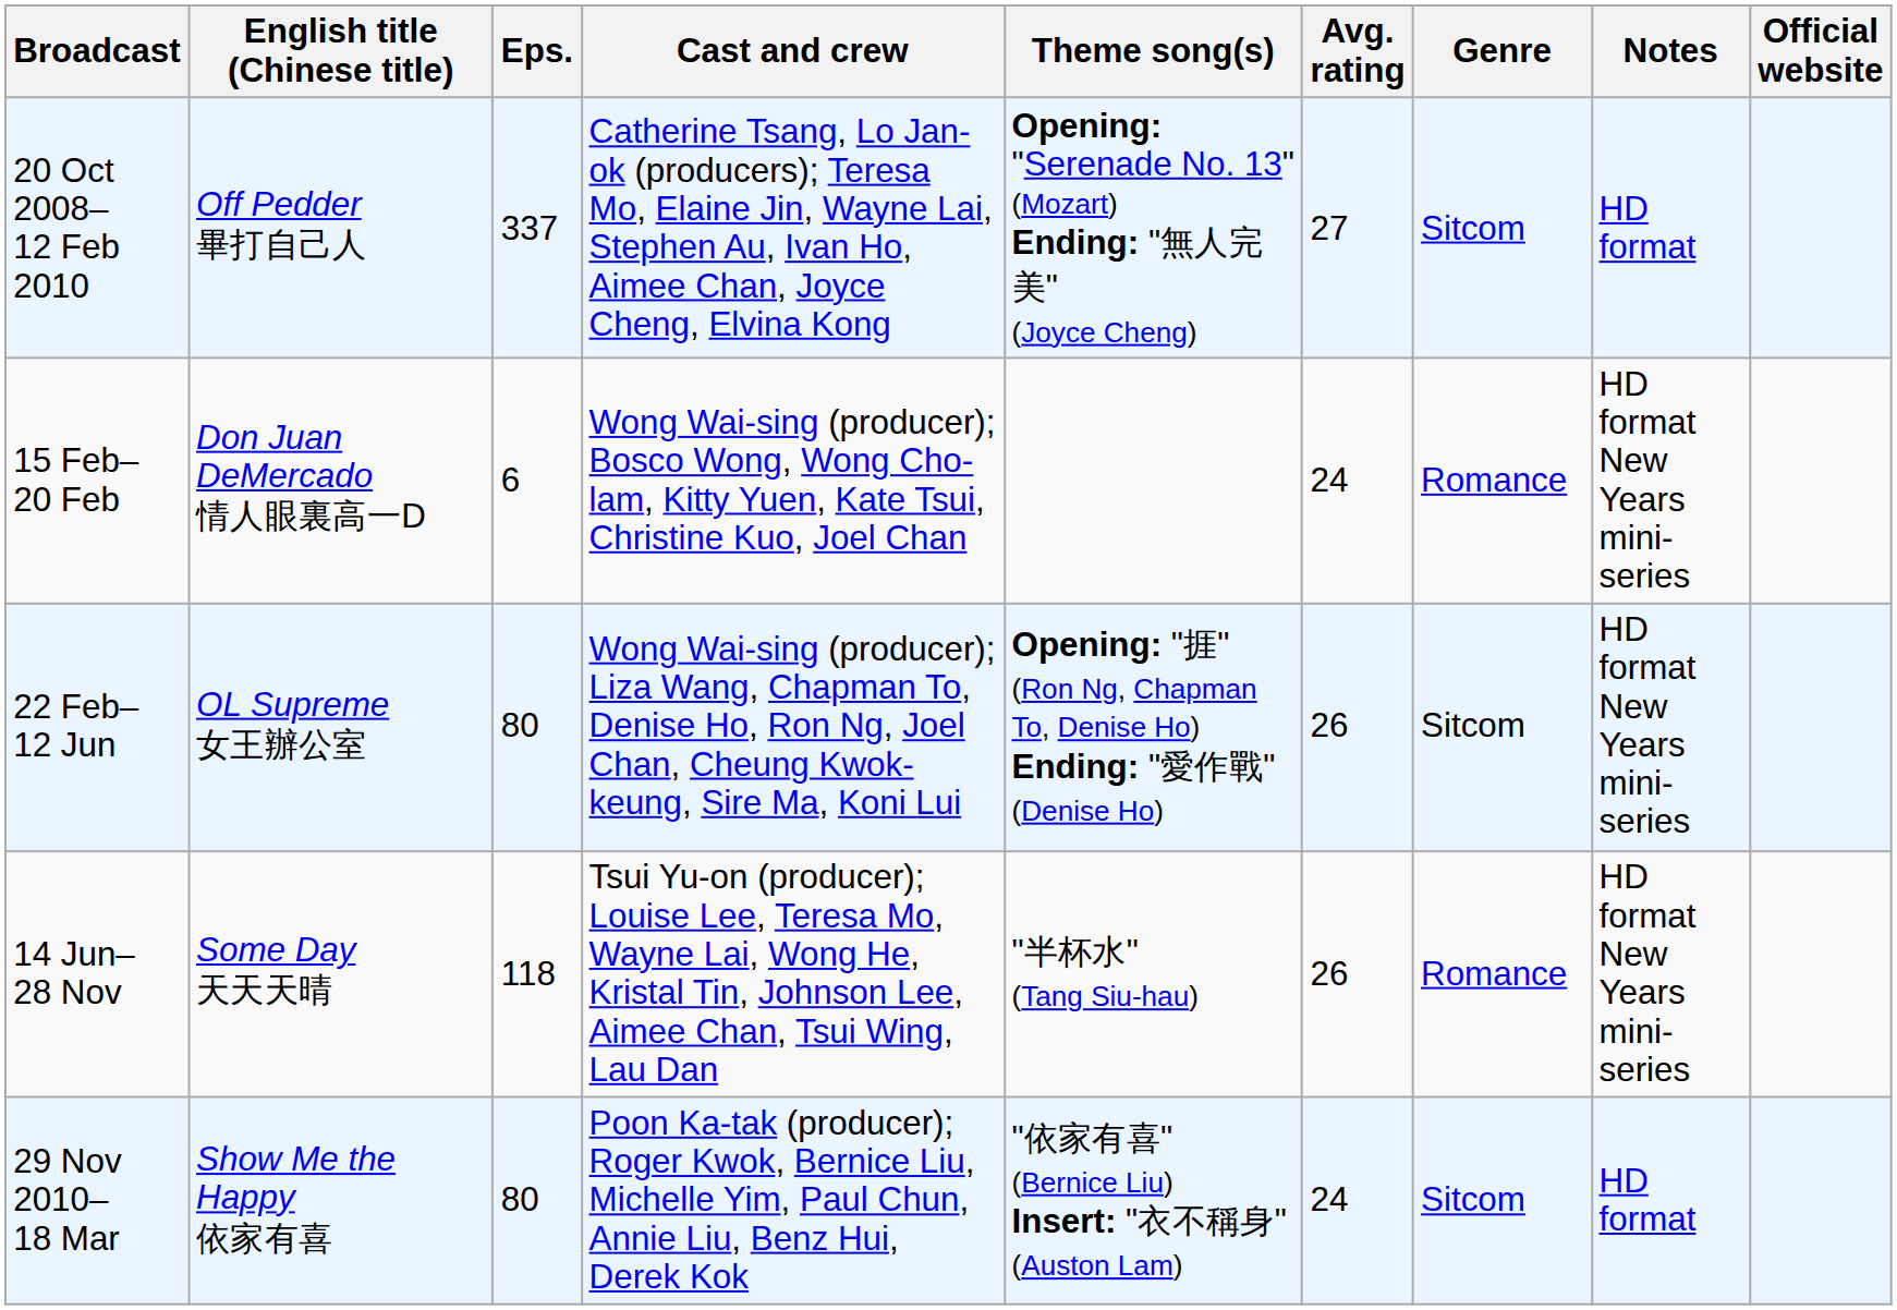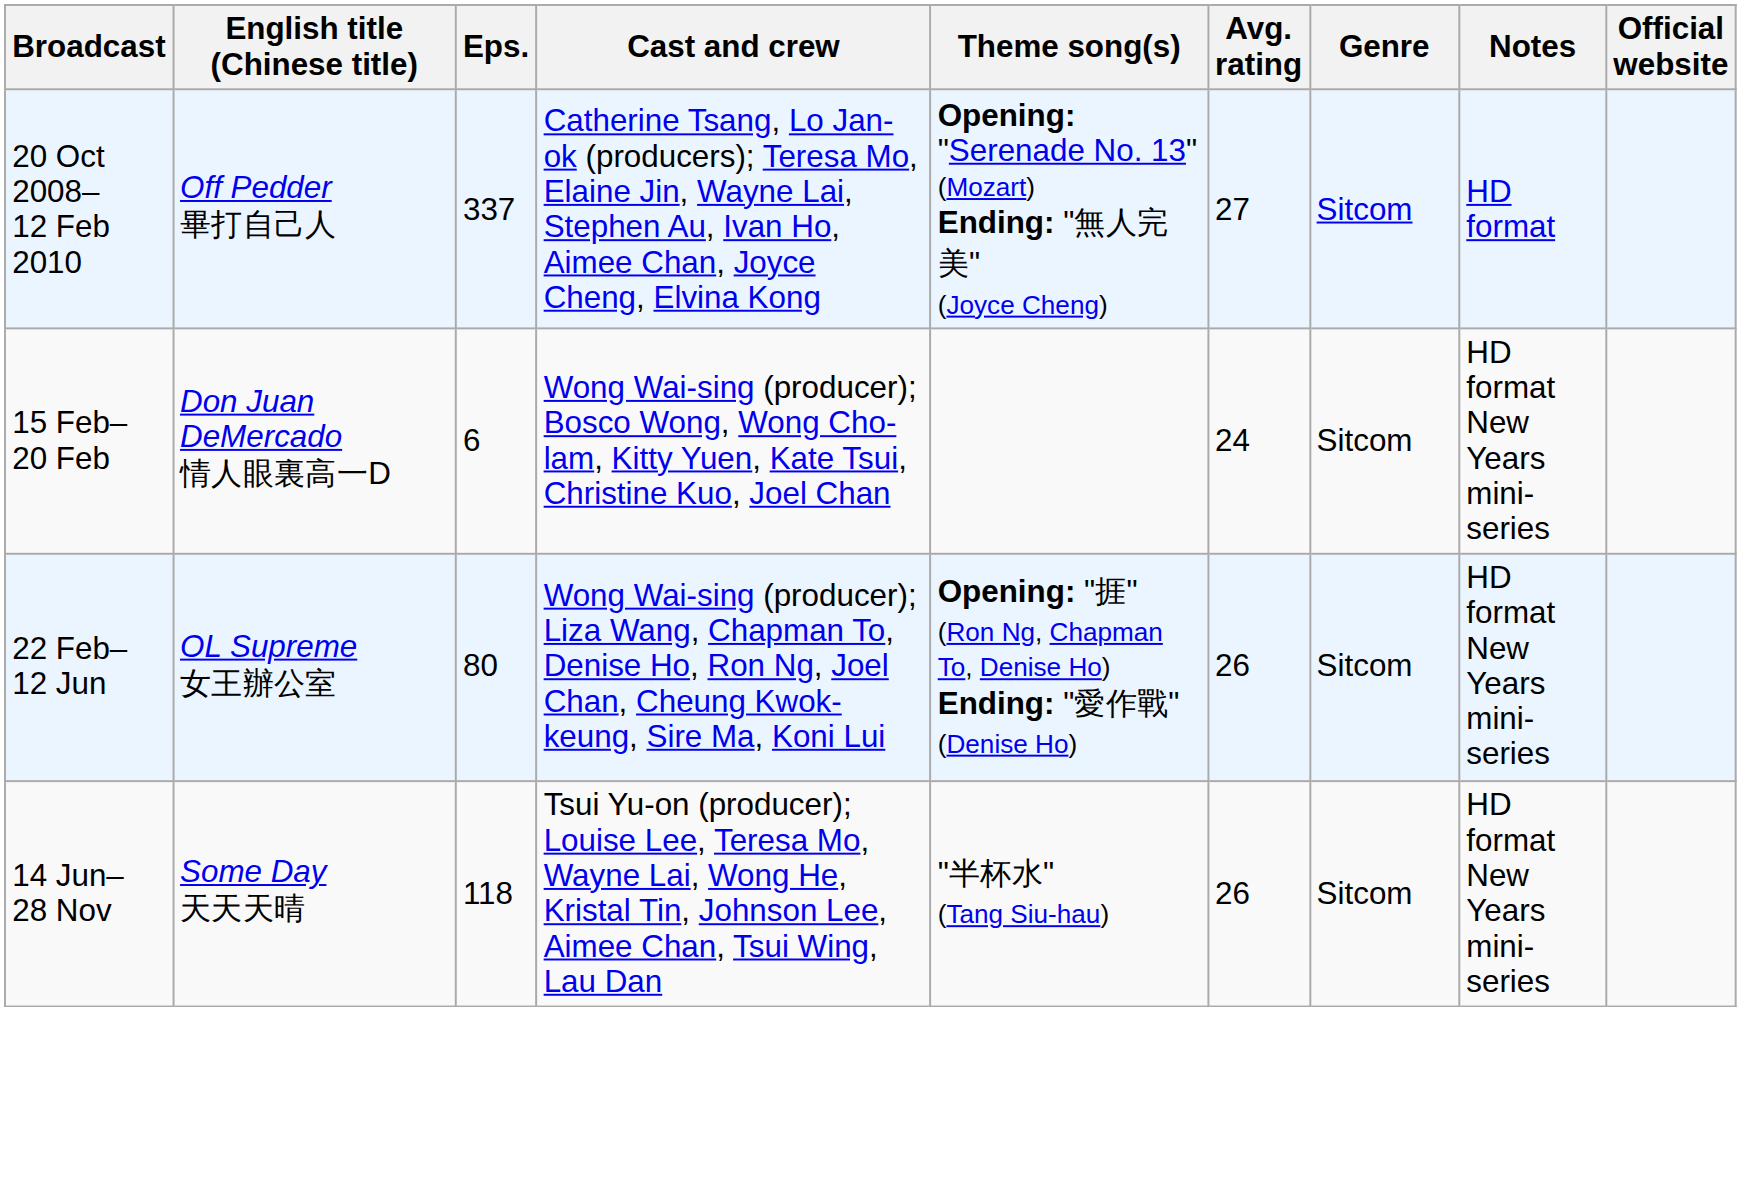 <table class="wikitable" width="100%" style="text-align: left">
 <tr>
 <th align=center width=8% bgcolor="silver">Broadcast</th>
 <th align=center width=20% bgcolor="silver">English title <br> (Chinese title)</th>
 <th align=center width=1% bgcolor="silver">Eps.</th>
 <th align=center width=30% bgcolor="silver">Cast and crew</th>
 <th align=center width=20% bgcolor="silver">Theme song(s)</th>
 <th align=center width=1% bgcolor="silver">Avg. rating</th>
 <th align=center width=10% bgcolor="silver">Genre</th>
 <th align=center width=15% bgcolor="silver">Notes</th>
 <th align=center width=1% bgcolor="silver">Official website</th>
 </tr>
 <tr ---- bgcolor="#ebf5ff">
 <td>20 Oct 2008–<br>12 Feb 2010</td>
 <td><em><a href='#'>Off Pedder</a></em><br>畢打自己人</td>
 <td>337</td>
 <td><a href='#'>Catherine Tsang</a>, <a href='#'>Lo Jan-ok</a> (producers); <a href='#'>Teresa Mo</a>, <a href='#'>Elaine Jin</a>, <a href='#'>Wayne Lai</a>, <a href='#'>Stephen Au</a>, <a href='#'>Ivan Ho</a>, <a href='#'>Aimee Chan</a>, <a href='#'>Joyce Cheng</a>, <a href='#'>Elvina Kong</a></td>
 <td><strong>Opening:</strong> "<a href='#'>Serenade No. 13</a>"<br><small>(<a href='#'>Mozart</a>)</small><br><strong>Ending:</strong> "無人完美"<br><small>(<a href='#'>Joyce Cheng</a>)</small></td>
 <td>27</td>
 <td><a href='#'>Sitcom</a></td>
 <td><a href='#'>HD format</a></td>
 <td></td>
 </tr>
 <tr>
 <td>15 Feb–<br>20 Feb</td>
 <td><em><a href='#'>Don Juan DeMercado</a></em><br>情人眼裏高一D</td>
 <td>6</td>
 <td><a href='#'>Wong Wai-sing</a> (producer); <a href='#'>Bosco Wong</a>, <a href='#'>Wong Cho-lam</a>, <a href='#'>Kitty Yuen</a>, <a href='#'>Kate Tsui</a>, <a href='#'>Christine Kuo</a>, <a href='#'>Joel Chan</a></td>
 <td></td>
 <td>24</td>
-<td><a href='#'>Romance</a></td>
+<td>Sitcom</td>
 <td>HD format<br>New Years mini-series</td>
 <td></td>
 </tr>
 <tr ---- bgcolor="#ebf5ff">
 <td>22 Feb–<br>12 Jun</td>
 <td><em><a href='#'>OL Supreme</a></em><br>女王辦公室</td>
 <td>80</td>
 <td><a href='#'>Wong Wai-sing</a> (producer); <a href='#'>Liza Wang</a>, <a href='#'>Chapman To</a>, <a href='#'>Denise Ho</a>, <a href='#'>Ron Ng</a>, <a href='#'>Joel Chan</a>, <a href='#'>Cheung Kwok-keung</a>, <a href='#'>Sire Ma</a>, <a href='#'>Koni Lui</a></td>
 <td><strong>Opening:</strong> "捱" <br><small>(<a href='#'>Ron Ng</a>, <a href='#'>Chapman To</a>, <a href='#'>Denise Ho</a>)</small><br><strong>Ending:</strong> "愛作戰" <br><small>(<a href='#'>Denise Ho</a>)</small></td>
 <td>26</td>
 <td>Sitcom</td>
 <td>HD format<br>New Years mini-series</td>
 <td></td>
 </tr>
 <tr>
 <td>14 Jun–<br>28 Nov</td>
 <td><em><a href='#'>Some Day</a></em> <br> 天天天晴</td>
 <td>118</td>
 <td>Tsui Yu-on (producer); <a href='#'>Louise Lee</a>, <a href='#'>Teresa Mo</a>, <a href='#'>Wayne Lai</a>, <a href='#'>Wong He</a>, <a href='#'>Kristal Tin</a>, <a href='#'>Johnson Lee</a>, <a href='#'>Aimee Chan</a>, <a href='#'>Tsui Wing</a>, <a href='#'>Lau Dan</a></td>
 <td>"半杯水" <br><small>(<a href='#'>Tang Siu-hau</a>)</small></td>
 <td>26</td>
-<td><a href='#'>Romance</a></td>
+<td>Sitcom</td>
 <td>HD format<br>New Years mini-series</td>
 <td></td>
 </tr>
-<tr ---- bgcolor="#ebf5ff">
-<td>29 Nov 2010–<br>18 Mar</td>
-<td><em><a href='#'>Show Me the Happy</a></em><br>依家有喜</td>
-<td>80</td>
-<td><a href='#'>Poon Ka-tak</a> (producer); <a href='#'>Roger Kwok</a>, <a href='#'>Bernice Liu</a>, <a href='#'>Michelle Yim</a>, <a href='#'>Paul Chun</a>, <a href='#'>Annie Liu</a>, <a href='#'>Benz Hui</a>, <a href='#'>Derek Kok</a></td>
-<td>"依家有喜"<br><small>(<a href='#'>Bernice Liu</a>)</small><br><strong>Insert:</strong> "衣不稱身"<br><small>(<a href='#'>Auston Lam</a>)</small></td>
-<td>24</td>
-<td><a href='#'>Sitcom</a></td>
-<td><a href='#'>HD format</a></td>
-<td></td>
-</tr>
 </table>
